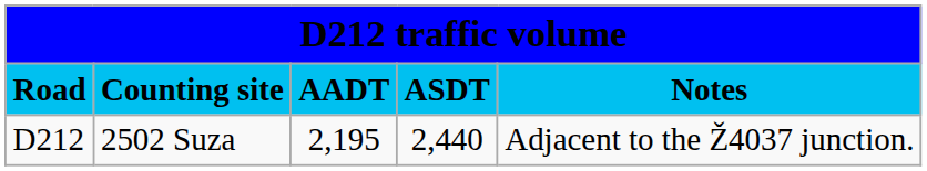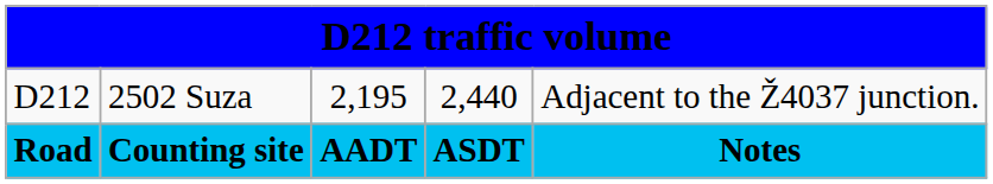 <table class="wikitable">
 <tr>
 <td colspan=5 bgcolor=blue align=center style=margin-top:15><span><big><strong>D212 traffic volume</strong></big></span></td>
+</tr>
+<tr>
+<td> D212</td>
+<td>2502 Suza</td>
+<td align=center>2,195</td>
+<td align=center>2,440</td>
+<td>Adjacent to the Ž4037 junction.</td>
 </tr>
 <tr>
 <td align=center bgcolor=00c0f0><strong>Road</strong></td>
 <td align=center bgcolor=00c0f0><strong>Counting site</strong></td>
 <td align=center bgcolor=00c0f0><strong>AADT</strong></td>
 <td align=center bgcolor=00c0f0><strong>ASDT</strong></td>
 <td align=center bgcolor=00c0f0><strong>Notes</strong></td>
 </tr>
-<tr>
-<td> D212</td>
-<td>2502 Suza</td>
-<td align=center>2,195</td>
-<td align=center>2,440</td>
-<td>Adjacent to the Ž4037 junction.</td>
-</tr>
 </table>
